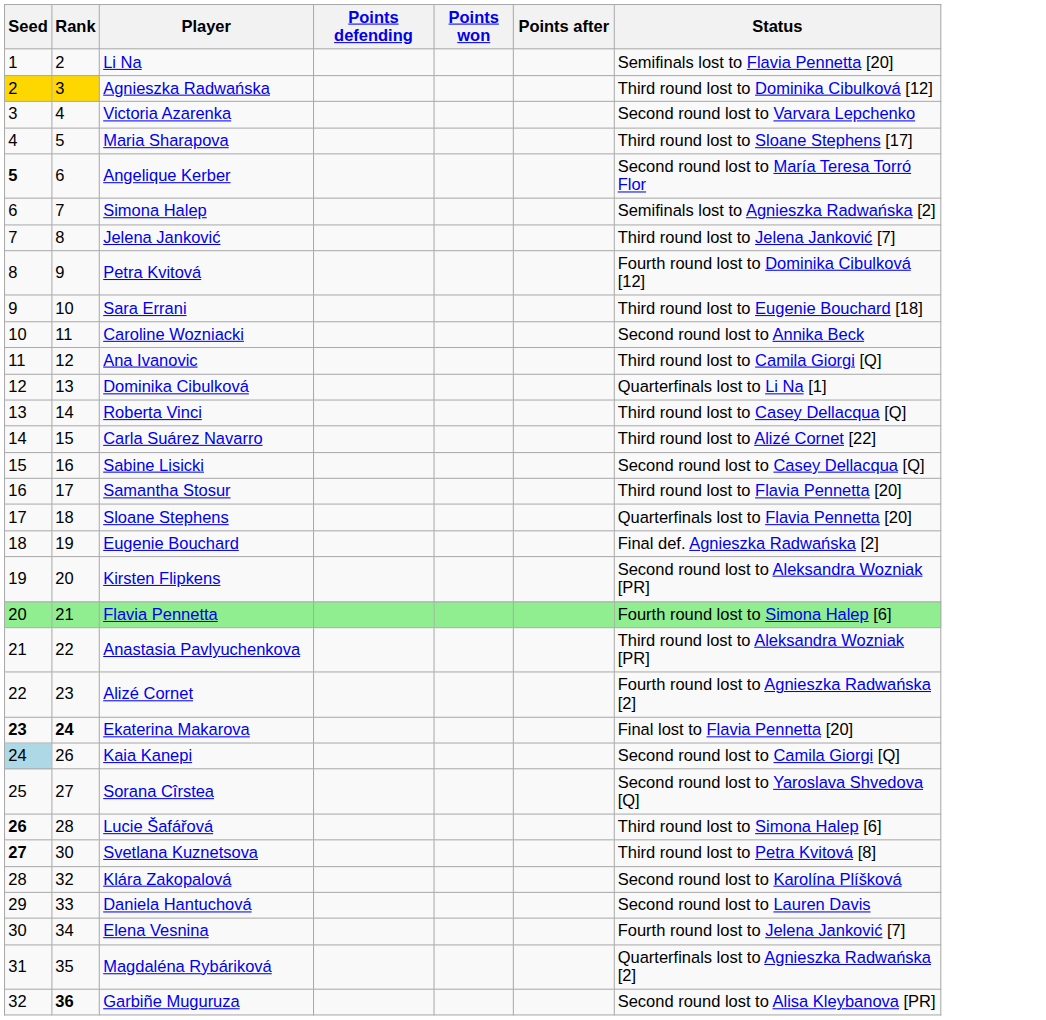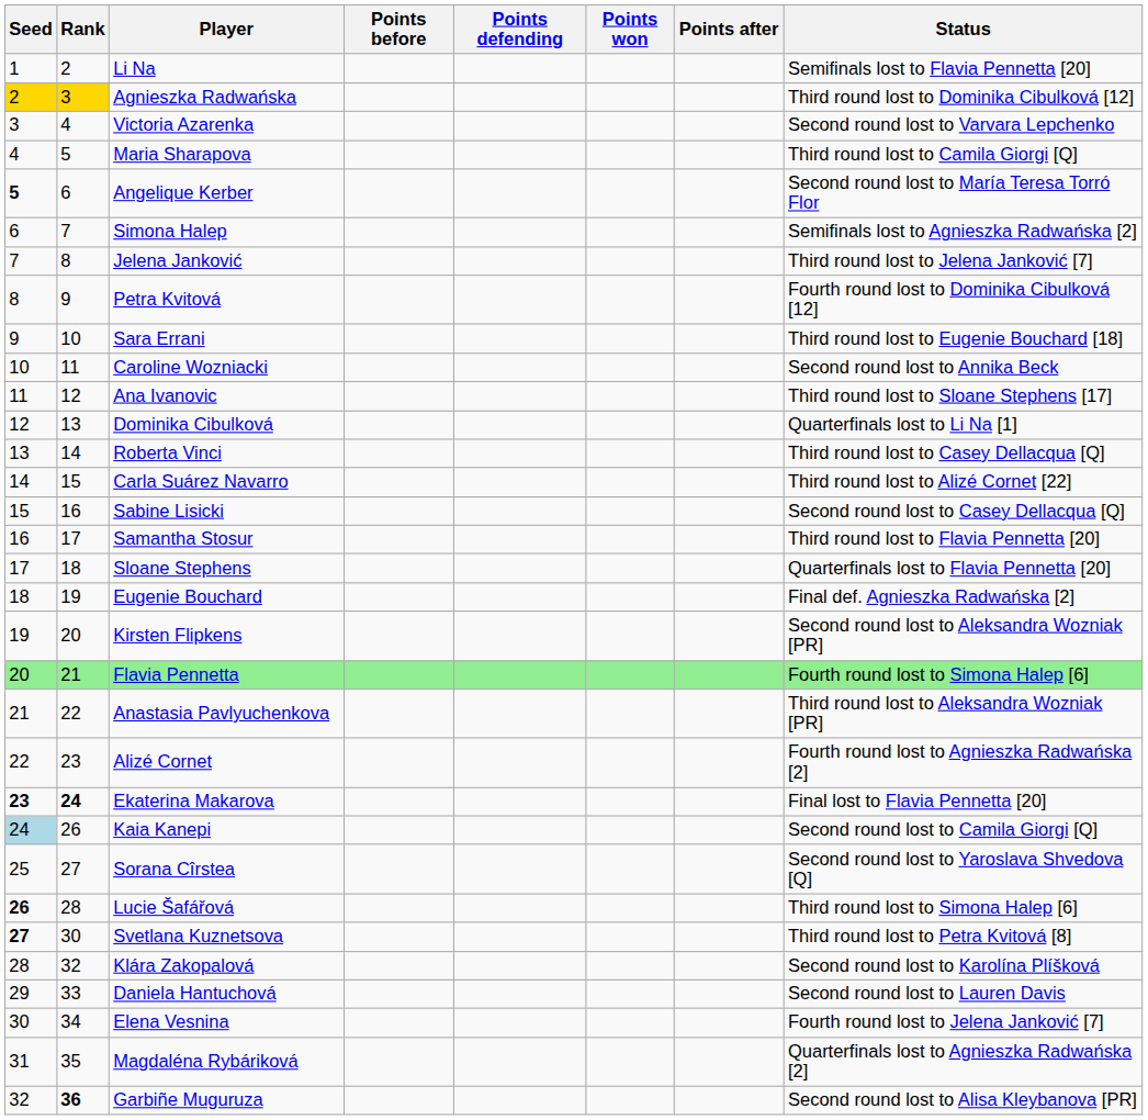 <table class="wikitable sortable">
 <tr>
 <th style="width:30px;">Seed</th>
 <th style="width:30px;">Rank</th>
 <th style="width:200px;">Player</th>
+<th style="width:90px;">Points before</th>
 <th style="width:110px;"><a href='#'>Points defending</a></th>
 <th style="width:70px;"><a href='#'>Points won</a></th>
 <th style="width:90px;">Points after</th>
 <th style="width:310px;">Status</th>
 </tr>
 <tr>
 <td>1</td>
 <td>2</td>
 <td> <a href='#'>Li Na</a></td>
 <td></td>
 <td></td>
 <td></td>
+<td></td>
 <td>Semifinals lost to  <a href='#'>Flavia Pennetta</a> [20]</td>
 </tr>
 <tr>
 <td style="background: gold;">2</td>
 <td style="background: gold;">3</td>
 <td> <a href='#'>Agnieszka Radwańska</a></td>
+<td></td>
 <td></td>
 <td></td>
 <td></td>
 <td>Third round lost to  <a href='#'>Dominika Cibulková</a> [12]</td>
 </tr>
 <tr>
 <td>3</td>
 <td>4</td>
 <td> <a href='#'>Victoria Azarenka</a></td>
 <td></td>
 <td></td>
 <td></td>
+<td></td>
 <td>Second round lost to  <a href='#'>Varvara Lepchenko</a></td>
 </tr>
 <tr>
 <td>4</td>
 <td>5</td>
 <td> <a href='#'>Maria Sharapova</a></td>
 <td></td>
 <td></td>
 <td></td>
-<td>Third round lost to  <a href='#'>Sloane Stephens</a> [17]</td>
+<td></td>
+<td>Third round lost to  <a href='#'>Camila Giorgi</a> [Q]</td>
 </tr>
 <tr>
 <td><strong>5</strong></td>
 <td>6</td>
 <td> <a href='#'>Angelique Kerber</a></td>
+<td></td>
 <td></td>
 <td></td>
 <td></td>
 <td>Second round lost to  <a href='#'>María Teresa Torró Flor</a></td>
 </tr>
 <tr>
 <td>6</td>
 <td>7</td>
 <td> <a href='#'>Simona Halep</a></td>
 <td></td>
 <td></td>
 <td></td>
+<td></td>
 <td>Semifinals lost to  <a href='#'>Agnieszka Radwańska</a> [2]</td>
 </tr>
 <tr>
 <td>7</td>
 <td>8</td>
 <td> <a href='#'>Jelena Janković</a></td>
+<td></td>
 <td></td>
 <td></td>
 <td></td>
 <td>Third round lost to  <a href='#'>Jelena Janković</a> [7]</td>
 </tr>
 <tr>
 <td>8</td>
 <td>9</td>
 <td> <a href='#'>Petra Kvitová</a></td>
 <td></td>
 <td></td>
 <td></td>
+<td></td>
 <td>Fourth round lost to  <a href='#'>Dominika Cibulková</a> [12]</td>
 </tr>
 <tr>
 <td>9</td>
 <td>10</td>
 <td> <a href='#'>Sara Errani</a></td>
+<td></td>
 <td></td>
 <td></td>
 <td></td>
 <td>Third round lost to  <a href='#'>Eugenie Bouchard</a> [18]</td>
 </tr>
 <tr>
 <td>10</td>
 <td>11</td>
 <td> <a href='#'>Caroline Wozniacki</a></td>
 <td></td>
 <td></td>
 <td></td>
+<td></td>
 <td>Second round lost to  <a href='#'>Annika Beck</a></td>
 </tr>
 <tr>
 <td>11</td>
 <td>12</td>
 <td> <a href='#'>Ana Ivanovic</a></td>
 <td></td>
 <td></td>
 <td></td>
-<td>Third round lost to  <a href='#'>Camila Giorgi</a> [Q]</td>
+<td></td>
+<td>Third round lost to  <a href='#'>Sloane Stephens</a> [17]</td>
 </tr>
 <tr>
 <td>12</td>
 <td>13</td>
 <td> <a href='#'>Dominika Cibulková</a></td>
+<td></td>
 <td></td>
 <td></td>
 <td></td>
 <td>Quarterfinals lost to  <a href='#'>Li Na</a> [1]</td>
 </tr>
 <tr>
 <td>13</td>
 <td>14</td>
 <td> <a href='#'>Roberta Vinci</a></td>
 <td></td>
 <td></td>
 <td></td>
+<td></td>
 <td>Third round lost to  <a href='#'>Casey Dellacqua</a> [Q]</td>
 </tr>
 <tr>
 <td>14</td>
 <td>15</td>
 <td> <a href='#'>Carla Suárez Navarro</a></td>
+<td></td>
 <td></td>
 <td></td>
 <td></td>
 <td>Third round lost to  <a href='#'>Alizé Cornet</a> [22]</td>
 </tr>
 <tr>
 <td>15</td>
 <td>16</td>
 <td> <a href='#'>Sabine Lisicki</a></td>
 <td></td>
 <td></td>
 <td></td>
+<td></td>
 <td>Second round lost to  <a href='#'>Casey Dellacqua</a> [Q]</td>
 </tr>
 <tr>
 <td>16</td>
 <td>17</td>
 <td> <a href='#'>Samantha Stosur</a></td>
+<td></td>
 <td></td>
 <td></td>
 <td></td>
 <td>Third round lost to  <a href='#'>Flavia Pennetta</a> [20]</td>
 </tr>
 <tr>
 <td>17</td>
 <td>18</td>
 <td> <a href='#'>Sloane Stephens</a></td>
 <td></td>
 <td></td>
 <td></td>
+<td></td>
 <td>Quarterfinals lost to  <a href='#'>Flavia Pennetta</a> [20]</td>
 </tr>
 <tr>
 <td>18</td>
 <td>19</td>
 <td> <a href='#'>Eugenie Bouchard</a></td>
+<td></td>
 <td></td>
 <td></td>
 <td></td>
 <td>Final def.  <a href='#'>Agnieszka Radwańska</a> [2]</td>
 </tr>
 <tr>
 <td>19</td>
 <td>20</td>
 <td> <a href='#'>Kirsten Flipkens</a></td>
 <td></td>
 <td></td>
 <td></td>
+<td></td>
 <td>Second round lost to  <a href='#'>Aleksandra Wozniak</a> [PR]</td>
 </tr>
 <tr style="background:lightgreen;">
 <td>20</td>
 <td>21</td>
 <td> <a href='#'>Flavia Pennetta</a></td>
+<td></td>
 <td></td>
 <td></td>
 <td></td>
 <td>Fourth round lost to  <a href='#'>Simona Halep</a> [6]</td>
 </tr>
 <tr>
 <td>21</td>
 <td>22</td>
 <td> <a href='#'>Anastasia Pavlyuchenkova</a></td>
 <td></td>
 <td></td>
 <td></td>
+<td></td>
 <td>Third round lost to  <a href='#'>Aleksandra Wozniak</a> [PR]</td>
 </tr>
 <tr>
 <td>22</td>
 <td>23</td>
 <td> <a href='#'>Alizé Cornet</a></td>
+<td></td>
 <td></td>
 <td></td>
 <td></td>
 <td>Fourth round lost to  <a href='#'>Agnieszka Radwańska</a> [2]</td>
 </tr>
 <tr>
 <td><strong>23</strong></td>
 <td><strong>24</strong></td>
 <td> <a href='#'>Ekaterina Makarova</a></td>
 <td></td>
 <td></td>
 <td></td>
+<td></td>
 <td>Final lost to  <a href='#'>Flavia Pennetta</a> [20]</td>
 </tr>
 <tr>
 <td style="background: lightblue;">24</td>
 <td>26</td>
 <td> <a href='#'>Kaia Kanepi</a></td>
+<td></td>
 <td></td>
 <td></td>
 <td></td>
 <td>Second round lost to  <a href='#'>Camila Giorgi</a> [Q]</td>
 </tr>
 <tr>
 <td>25</td>
 <td>27</td>
 <td> <a href='#'>Sorana Cîrstea</a></td>
 <td></td>
 <td></td>
 <td></td>
+<td></td>
 <td>Second round lost to  <a href='#'>Yaroslava Shvedova</a> [Q]</td>
 </tr>
 <tr>
 <td><strong>26</strong></td>
 <td>28</td>
 <td> <a href='#'>Lucie Šafářová</a></td>
+<td></td>
 <td></td>
 <td></td>
 <td></td>
 <td>Third round lost to  <a href='#'>Simona Halep</a> [6]</td>
 </tr>
 <tr>
 <td><strong>27</strong></td>
 <td>30</td>
 <td> <a href='#'>Svetlana Kuznetsova</a></td>
 <td></td>
 <td></td>
 <td></td>
+<td></td>
 <td>Third round lost to  <a href='#'>Petra Kvitová</a> [8]</td>
 </tr>
 <tr>
 <td>28</td>
 <td>32</td>
 <td> <a href='#'>Klára Zakopalová</a></td>
+<td></td>
 <td></td>
 <td></td>
 <td></td>
 <td>Second round lost to  <a href='#'>Karolína Plíšková</a></td>
 </tr>
 <tr>
 <td>29</td>
 <td>33</td>
 <td> <a href='#'>Daniela Hantuchová</a></td>
 <td></td>
 <td></td>
 <td></td>
+<td></td>
 <td>Second round lost to  <a href='#'>Lauren Davis</a></td>
 </tr>
 <tr>
 <td>30</td>
 <td>34</td>
 <td> <a href='#'>Elena Vesnina</a></td>
+<td></td>
 <td></td>
 <td></td>
 <td></td>
 <td>Fourth round lost to  <a href='#'>Jelena Janković</a> [7]</td>
 </tr>
 <tr>
 <td>31</td>
 <td>35</td>
 <td> <a href='#'>Magdaléna Rybáriková</a></td>
 <td></td>
 <td></td>
 <td></td>
+<td></td>
 <td>Quarterfinals lost to  <a href='#'>Agnieszka Radwańska</a> [2]</td>
 </tr>
 <tr>
 <td>32</td>
 <td><strong>36</strong></td>
 <td> <a href='#'>Garbiñe Muguruza</a></td>
 <td></td>
 <td></td>
 <td></td>
+<td></td>
 <td>Second round lost to  <a href='#'>Alisa Kleybanova</a> [PR]</td>
 </tr>
 </table>
